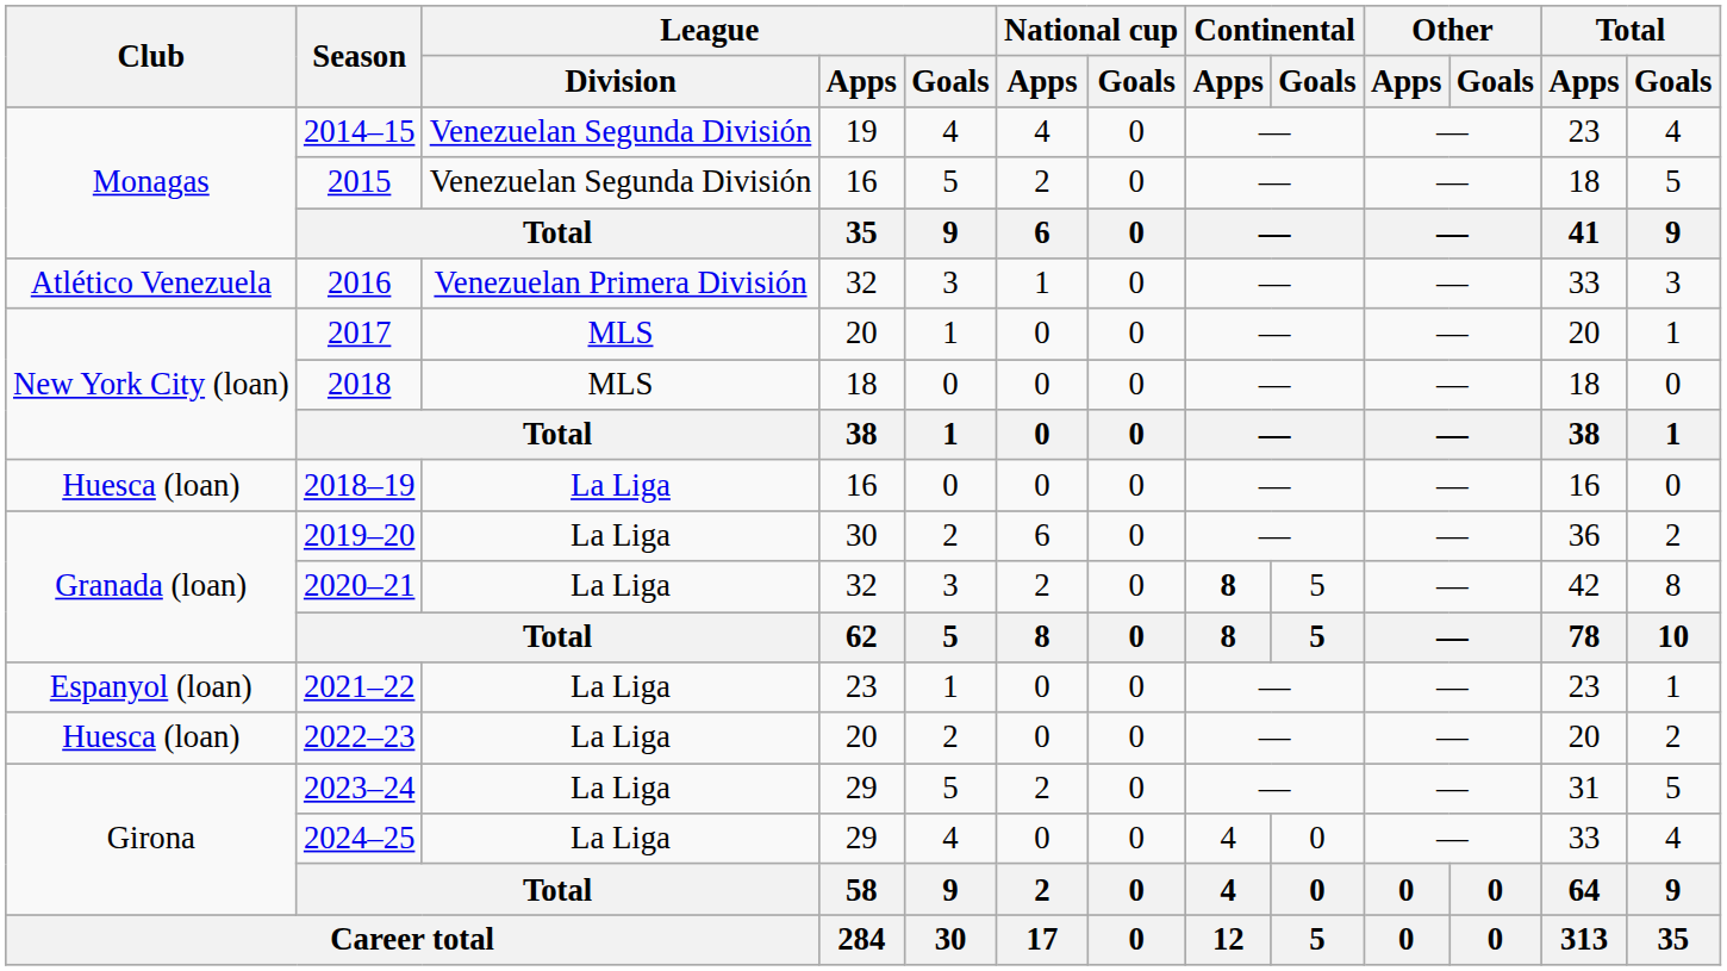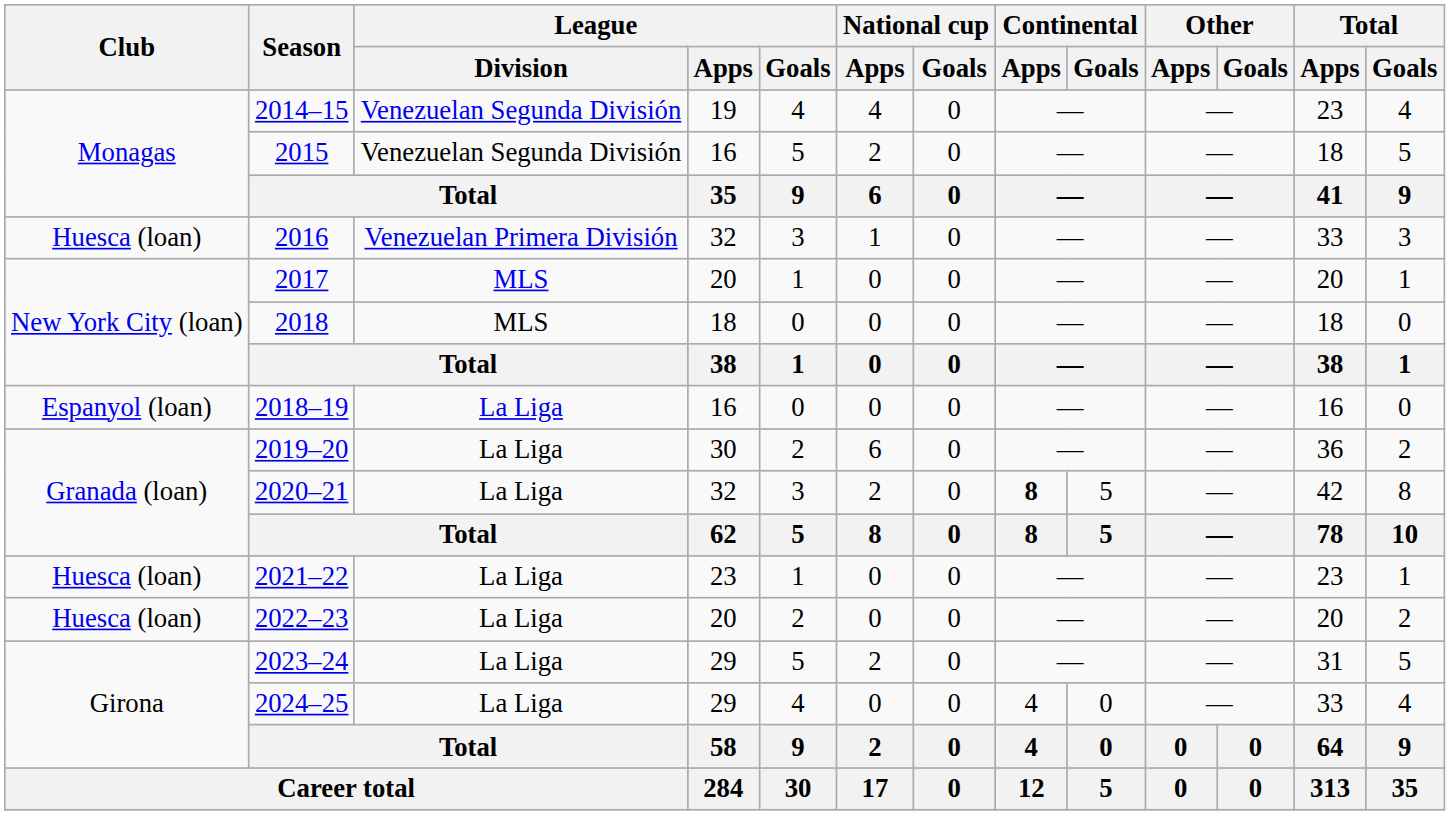 <table class="wikitable" style="text-align:center">
 <tr>
 <th rowspan="2">Club</th>
 <th rowspan="2">Season</th>
 <th colspan="3">League</th>
 <th colspan="2">National cup</th>
 <th colspan="2">Continental</th>
 <th colspan="2">Other</th>
 <th colspan="2">Total</th>
 </tr>
 <tr>
 <th>Division</th>
 <th>Apps</th>
 <th>Goals</th>
 <th>Apps</th>
 <th>Goals</th>
 <th>Apps</th>
 <th>Goals</th>
 <th>Apps</th>
 <th>Goals</th>
 <th>Apps</th>
 <th>Goals</th>
 </tr>
 <tr>
 <td rowspan="3"><a href='#'>Monagas</a></td>
 <td><a href='#'>2014–15</a></td>
 <td><a href='#'>Venezuelan Segunda División</a></td>
 <td>19</td>
 <td>4</td>
 <td>4</td>
 <td>0</td>
 <td colspan="2">—</td>
 <td colspan="2">—</td>
 <td>23</td>
 <td>4</td>
 </tr>
 <tr>
 <td><a href='#'>2015</a></td>
 <td>Venezuelan Segunda División</td>
 <td>16</td>
 <td>5</td>
 <td>2</td>
 <td>0</td>
 <td colspan="2">—</td>
 <td colspan="2">—</td>
 <td>18</td>
 <td>5</td>
 </tr>
 <tr>
 <th colspan="2">Total</th>
 <th>35</th>
 <th>9</th>
 <th>6</th>
 <th>0</th>
 <th colspan="2">—</th>
 <th colspan="2">—</th>
 <th>41</th>
 <th>9</th>
 </tr>
 <tr>
-<td><a href='#'>Atlético Venezuela</a></td>
+<td><a href='#'>Huesca</a> (loan)</td>
 <td><a href='#'>2016</a></td>
 <td><a href='#'>Venezuelan Primera División</a></td>
 <td>32</td>
 <td>3</td>
 <td>1</td>
 <td>0</td>
 <td colspan="2">—</td>
 <td colspan="2">—</td>
 <td>33</td>
 <td>3</td>
 </tr>
 <tr>
 <td rowspan="3"><a href='#'>New York City</a> (loan)</td>
 <td><a href='#'>2017</a></td>
 <td><a href='#'>MLS</a></td>
 <td>20</td>
 <td>1</td>
 <td>0</td>
 <td>0</td>
 <td colspan="2">—</td>
 <td colspan="2">—</td>
 <td>20</td>
 <td>1</td>
 </tr>
 <tr>
 <td><a href='#'>2018</a></td>
 <td>MLS</td>
 <td>18</td>
 <td>0</td>
 <td>0</td>
 <td>0</td>
 <td colspan="2">—</td>
 <td colspan="2">—</td>
 <td>18</td>
 <td>0</td>
 </tr>
 <tr>
 <th colspan="2">Total</th>
 <th>38</th>
 <th>1</th>
 <th>0</th>
 <th>0</th>
 <th colspan="2">—</th>
 <th colspan="2">—</th>
 <th>38</th>
 <th>1</th>
 </tr>
 <tr>
-<td><a href='#'>Huesca</a> (loan)</td>
+<td><a href='#'>Espanyol</a> (loan)</td>
 <td><a href='#'>2018–19</a></td>
 <td><a href='#'>La Liga</a></td>
 <td>16</td>
 <td>0</td>
 <td>0</td>
 <td>0</td>
 <td colspan="2">—</td>
 <td colspan="2">—</td>
 <td>16</td>
 <td>0</td>
 </tr>
 <tr>
 <td rowspan="3"><a href='#'>Granada</a> (loan)</td>
 <td><a href='#'>2019–20</a></td>
 <td>La Liga</td>
 <td>30</td>
 <td>2</td>
 <td>6</td>
 <td>0</td>
 <td colspan="2">—</td>
 <td colspan="2">—</td>
 <td>36</td>
 <td>2</td>
 </tr>
 <tr>
 <td><a href='#'>2020–21</a></td>
 <td>La Liga</td>
 <td>32</td>
 <td>3</td>
 <td>2</td>
 <td>0</td>
 <td><strong>8</strong></td>
 <td>5</td>
 <td colspan="2">—</td>
 <td>42</td>
 <td>8</td>
 </tr>
 <tr>
 <th colspan="2">Total</th>
 <th>62</th>
 <th>5</th>
 <th>8</th>
 <th>0</th>
 <th>8</th>
 <th>5</th>
 <th colspan="2">—</th>
 <th>78</th>
 <th>10</th>
 </tr>
 <tr>
-<td><a href='#'>Espanyol</a> (loan)</td>
+<td><a href='#'>Huesca</a> (loan)</td>
 <td><a href='#'>2021–22</a></td>
 <td>La Liga</td>
 <td>23</td>
 <td>1</td>
 <td>0</td>
 <td>0</td>
 <td colspan="2">—</td>
 <td colspan="2">—</td>
 <td>23</td>
 <td>1</td>
 </tr>
 <tr>
 <td><a href='#'>Huesca</a> (loan)</td>
 <td><a href='#'>2022–23</a></td>
 <td>La Liga</td>
 <td>20</td>
 <td>2</td>
 <td>0</td>
 <td>0</td>
 <td colspan="2">—</td>
 <td colspan="2">—</td>
 <td>20</td>
 <td>2</td>
 </tr>
 <tr>
 <td rowspan="3">Girona</td>
 <td><a href='#'>2023–24</a></td>
 <td>La Liga</td>
 <td>29</td>
 <td>5</td>
 <td>2</td>
 <td>0</td>
 <td colspan="2">—</td>
 <td colspan="2">—</td>
 <td>31</td>
 <td>5</td>
 </tr>
 <tr>
 <td><a href='#'>2024–25</a></td>
 <td>La Liga</td>
 <td>29</td>
 <td>4</td>
 <td>0</td>
 <td>0</td>
 <td>4</td>
 <td>0</td>
 <td colspan="2">—</td>
 <td>33</td>
 <td>4</td>
 </tr>
 <tr>
 <th colspan="2">Total</th>
 <th>58</th>
 <th>9</th>
 <th>2</th>
 <th>0</th>
 <th>4</th>
 <th>0</th>
 <th>0</th>
 <th>0</th>
 <th>64</th>
 <th>9</th>
 </tr>
 <tr>
 <th colspan="3">Career total</th>
 <th>284</th>
 <th>30</th>
 <th>17</th>
 <th>0</th>
 <th>12</th>
 <th>5</th>
 <th>0</th>
 <th>0</th>
 <th>313</th>
 <th>35</th>
 </tr>
 </table>
